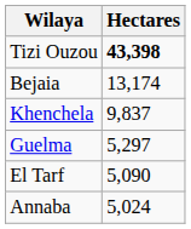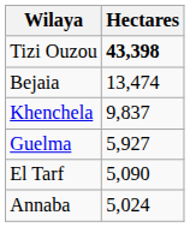 <table class="wikitable">
 <tr>
 <th>Wilaya</th>
 <th>Hectares</th>
 </tr>
 <tr>
 <td>Tizi Ouzou</td>
 <td><strong>43,398</strong></td>
 </tr>
 <tr>
 <td>Bejaia</td>
-<td>13,174</td>
+<td>13,474</td>
 </tr>
 <tr>
 <td><a href='#'>Khenchela</a></td>
 <td>9,837</td>
 </tr>
 <tr>
 <td><a href='#'>Guelma</a></td>
-<td>5,297</td>
+<td>5,927</td>
 </tr>
 <tr>
 <td>El Tarf</td>
 <td>5,090</td>
 </tr>
 <tr>
 <td>Annaba</td>
 <td>5,024</td>
 </tr>
 </table>
